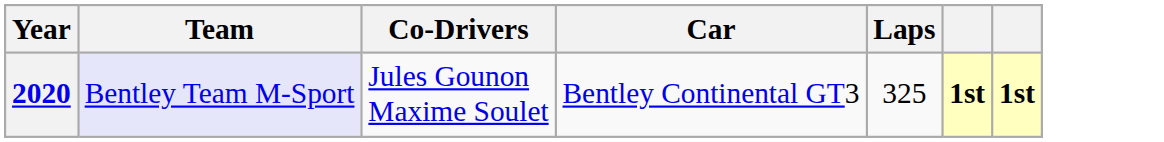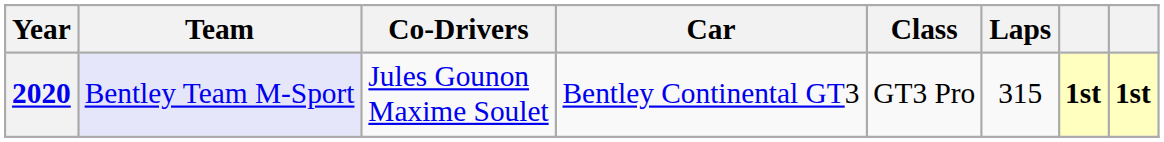 <table class="wikitable" style="font-size:85%; text-align:center">
 <tr>
 <th>Year</th>
 <th>Team</th>
 <th>Co-Drivers</th>
 <th>Car</th>
+<th>Class</th>
 <th>Laps</th>
 <th></th>
 <th></th>
 </tr>
 <tr>
 <th><a href='#'>2020</a></th>
 <td align="left" style="background: lavender;"> <a href='#'>Bentley Team M-Sport</a></td>
 <td align="left"> <a href='#'>Jules Gounon</a><br> <a href='#'>Maxime Soulet</a></td>
 <td align="left"><a href='#'>Bentley Continental GT</a>3</td>
-<td>325</td>
+<td>GT3 Pro</td>
+<td>315</td>
 <td style="background:#ffffbf;"><strong>1st</strong></td>
 <td style="background:#ffffbf;"><strong>1st</strong></td>
 </tr>
 </table>
